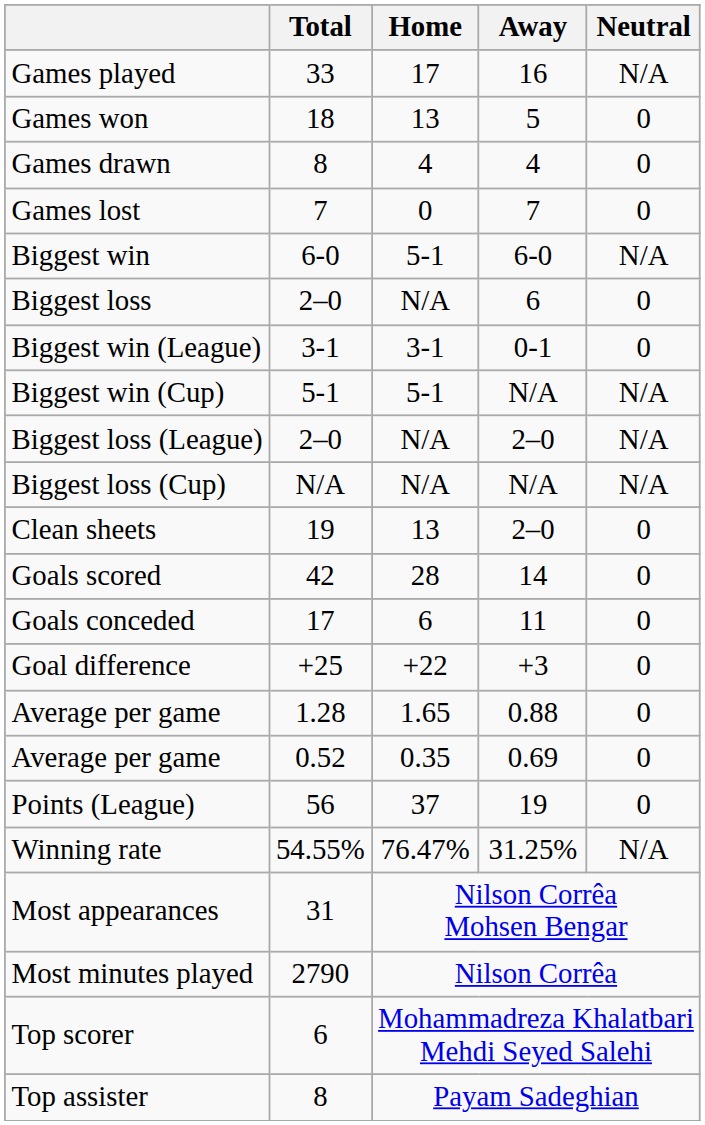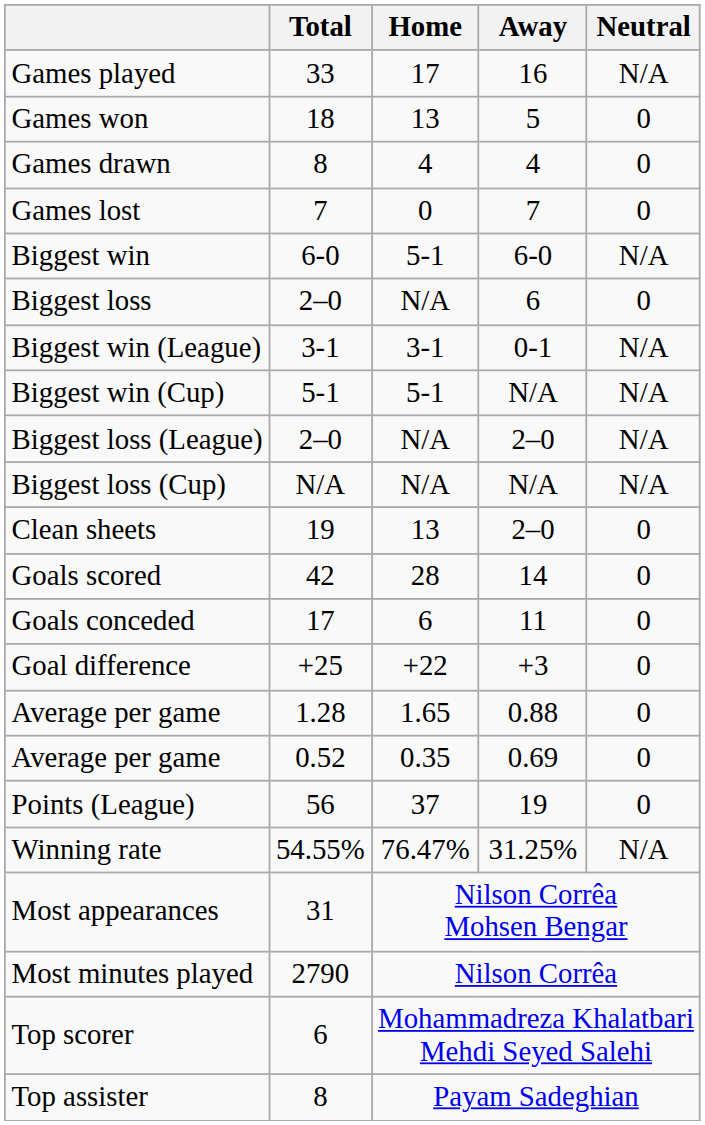 <table class="wikitable" style="text-align: center;">
 <tr>
 <th></th>
 <th>Total</th>
 <th>Home</th>
 <th>Away</th>
 <th>Neutral</th>
 </tr>
 <tr>
 <td align=left>Games played</td>
 <td>33</td>
 <td>17</td>
 <td>16</td>
 <td>N/A</td>
 </tr>
 <tr>
 <td align=left>Games won</td>
 <td>18</td>
 <td>13</td>
 <td>5</td>
 <td>0</td>
 </tr>
 <tr>
 <td align=left>Games drawn</td>
 <td>8</td>
 <td>4</td>
 <td>4</td>
 <td>0</td>
 </tr>
 <tr>
 <td align=left>Games lost</td>
 <td>7</td>
 <td>0</td>
 <td>7</td>
 <td>0</td>
 </tr>
 <tr>
 <td align=left>Biggest win</td>
 <td>6-0</td>
 <td>5-1</td>
 <td>6-0</td>
 <td>N/A</td>
 </tr>
 <tr>
 <td align=left>Biggest loss</td>
 <td>2–0</td>
 <td>N/A</td>
 <td>6</td>
 <td>0</td>
 </tr>
 <tr>
 <td align=left>Biggest win (League)</td>
 <td>3-1</td>
 <td>3-1</td>
 <td>0-1</td>
-<td>0</td>
+<td>N/A</td>
 </tr>
 <tr>
 <td align=left>Biggest win (Cup)</td>
 <td>5-1</td>
 <td>5-1</td>
 <td>N/A</td>
 <td>N/A</td>
 </tr>
 <tr>
 <td align=left>Biggest loss (League)</td>
 <td>2–0</td>
 <td>N/A</td>
 <td>2–0</td>
 <td>N/A</td>
 </tr>
 <tr>
 <td align=left>Biggest loss (Cup)</td>
 <td>N/A</td>
 <td>N/A</td>
 <td>N/A</td>
 <td>N/A</td>
 </tr>
 <tr>
 <td align=left>Clean sheets</td>
 <td>19</td>
 <td>13</td>
 <td>2–0</td>
 <td>0</td>
 </tr>
 <tr>
 <td align=left>Goals scored</td>
 <td>42</td>
 <td>28</td>
 <td>14</td>
 <td>0</td>
 </tr>
 <tr>
 <td align=left>Goals conceded</td>
 <td>17</td>
 <td>6</td>
 <td>11</td>
 <td>0</td>
 </tr>
 <tr>
 <td align=left>Goal difference</td>
 <td>+25</td>
 <td>+22</td>
 <td>+3</td>
 <td>0</td>
 </tr>
 <tr>
 <td align=left>Average  per game</td>
 <td>1.28</td>
 <td>1.65</td>
 <td>0.88</td>
 <td>0</td>
 </tr>
 <tr>
 <td align=left>Average  per game</td>
 <td>0.52</td>
 <td>0.35</td>
 <td>0.69</td>
 <td>0</td>
 </tr>
 <tr>
 <td align=left>Points (League)</td>
 <td>56</td>
 <td>37</td>
 <td>19</td>
 <td>0</td>
 </tr>
 <tr>
 <td align=left>Winning rate</td>
 <td>54.55%</td>
 <td>76.47%</td>
 <td>31.25%</td>
 <td>N/A</td>
 </tr>
 <tr>
 <td align=left>Most appearances</td>
 <td>31</td>
 <td align=center colspan=3><a href='#'>Nilson Corrêa</a><br><a href='#'>Mohsen Bengar</a></td>
 </tr>
 <tr>
 <td align=left>Most minutes played</td>
 <td>2790</td>
 <td align=center colspan=3><a href='#'>Nilson Corrêa</a></td>
 </tr>
 <tr>
 <td align=left>Top scorer</td>
 <td>6</td>
 <td align=center colspan=3><a href='#'>Mohammadreza Khalatbari</a><br><a href='#'>Mehdi Seyed Salehi</a></td>
 </tr>
 <tr>
 <td align=left>Top assister</td>
 <td>8</td>
 <td align=center colspan=3><a href='#'>Payam Sadeghian</a></td>
 </tr>
 <tr>
 </tr>
 </table>
